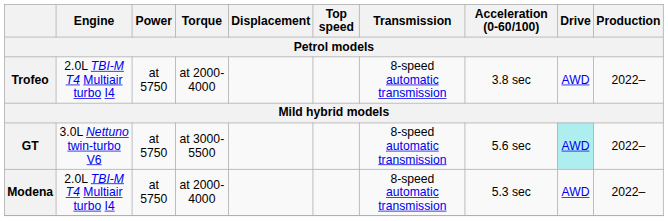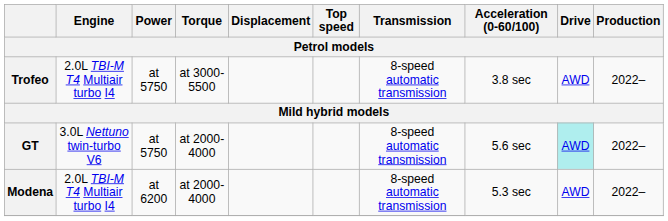 <table class="wikitable collapsible" style="font-size:100%;text-align:center;">
 <tr>
 <th></th>
 <th>Engine</th>
 <th>Power</th>
 <th>Torque</th>
 <th>Displacement</th>
 <th>Top speed</th>
 <th>Transmission</th>
 <th>Acceleration (0-60/100)</th>
 <th>Drive</th>
 <th>Production</th>
 </tr>
 <tr>
 <th colspan="10">Petrol models</th>
 </tr>
 <tr>
 <th>Trofeo</th>
 <td>2.0L <a href='#'><em>TBI-M T4</em></a> <a href='#'>Multiair</a> <a href='#'>turbo</a> <a href='#'>I4</a></td>
 <td> at 5750</td>
-<td> at 2000-4000</td>
+<td> at 3000-5500</td>
 <td></td>
 <td></td>
 <td>8-speed <a href='#'>automatic transmission</a></td>
 <td>3.8 sec</td>
 <td><a href='#'>AWD</a></td>
 <td>2022–</td>
 </tr>
 <tr>
 <th colspan="10">Mild hybrid models</th>
 </tr>
 <tr>
 <th>GT</th>
 <td>3.0L  <em><a href='#'>Nettuno</a></em> <a href='#'>twin-turbo</a> <a href='#'>V6</a></td>
 <td> at 5750</td>
-<td> at 3000-5500</td>
+<td> at 2000-4000</td>
 <td></td>
 <td></td>
 <td>8-speed <a href='#'>automatic transmission</a></td>
 <td>5.6 sec</td>
 <td style="background: paleturquoise;"><a href='#'>AWD</a></td>
 <td>2022–</td>
 </tr>
 <tr>
 <th>Modena</th>
 <td>2.0L <a href='#'><em>TBI-M T4</em></a> <a href='#'>Multiair</a> <a href='#'>turbo</a> <a href='#'>I4</a></td>
-<td> at 5750</td>
+<td> at 6200</td>
 <td> at 2000-4000</td>
 <td></td>
 <td></td>
 <td>8-speed <a href='#'>automatic transmission</a></td>
 <td>5.3 sec</td>
 <td><a href='#'>AWD</a></td>
 <td>2022–</td>
 </tr>
 <tr>
 </tr>
 </table>
